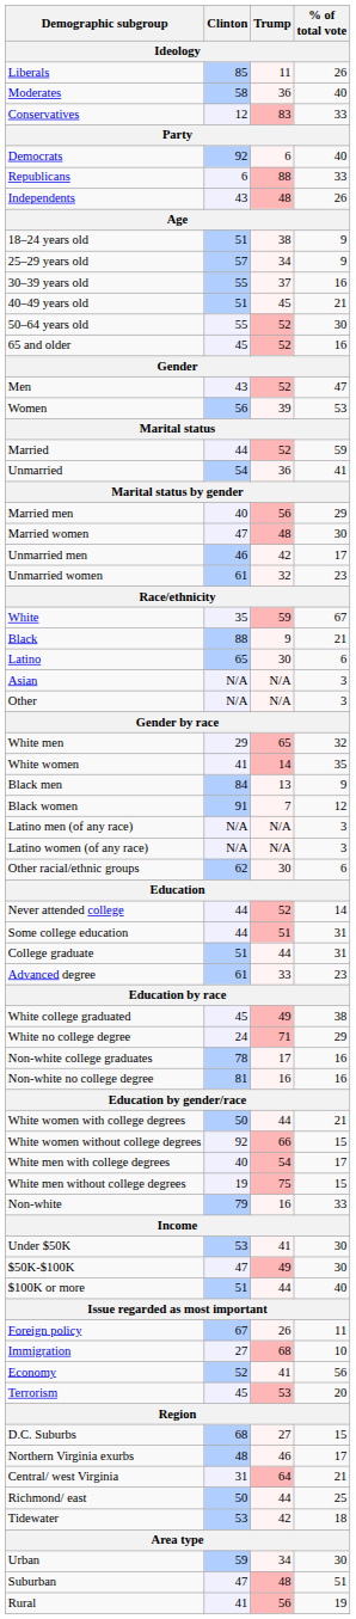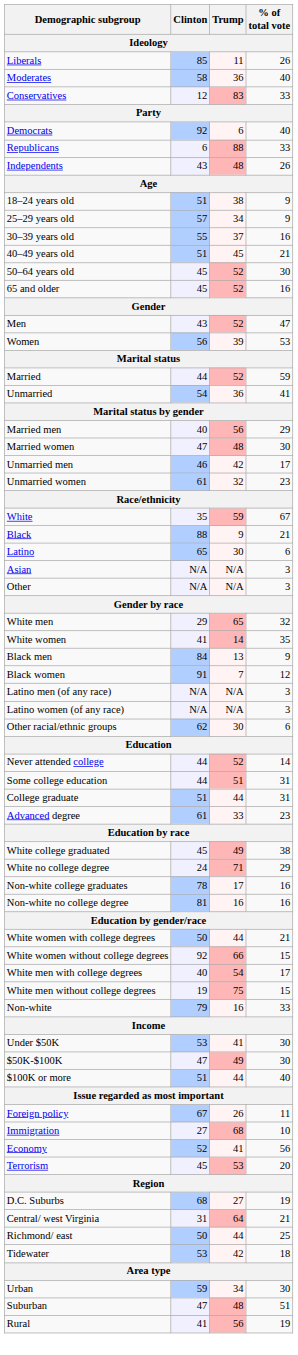 <table class="wikitable sortable" style="font-size:90%; line-height:1.2">
 <tr>
 <th>Demographic subgroup</th>
 <th>Clinton</th>
 <th>Trump</th>
 <th>% of<br>total vote</th>
 </tr>
 <tr>
 <th colspan="4">Ideology</th>
 </tr>
 <tr>
 <td><a href='#'>Liberals</a></td>
 <td style="text-align:right; background:#B0CEFF;">85</td>
 <td style="text-align:right; background:#FFF3F3;">11</td>
 <td style="text-align:right;">26</td>
 </tr>
 <tr>
 <td><a href='#'>Moderates</a></td>
 <td style="text-align:right; background:#B0CEFF;">58</td>
 <td style="text-align:right; background:#FFF3F3;">36</td>
 <td style="text-align:right;">40</td>
 </tr>
 <tr>
 <td><a href='#'>Conservatives</a></td>
 <td style="text-align:right; background:#F0F0FF;">12</td>
 <td style="text-align:right; background:#FFB6B6;">83</td>
 <td style="text-align:right;">33</td>
 </tr>
 <tr>
 <th colspan="4">Party</th>
 </tr>
 <tr>
 <td><a href='#'>Democrats</a></td>
 <td style="text-align:right; background:#B0CEFF;">92</td>
 <td style="text-align:right; background:#FFF3F3;">6</td>
 <td style="text-align:right;">40</td>
 </tr>
 <tr>
 <td><a href='#'>Republicans</a></td>
 <td style="text-align:right; background:#F0F0FF;">6</td>
 <td style="text-align:right; background:#FFB6B6;">88</td>
 <td style="text-align:right;">33</td>
 </tr>
 <tr>
 <td><a href='#'>Independents</a></td>
 <td style="text-align:right; background:#F0F0FF;">43</td>
 <td style="text-align:right; background:#ffb6b6;">48</td>
 <td style="text-align:right;">26</td>
 </tr>
 <tr>
 <th colspan="4">Age</th>
 </tr>
 <tr>
 <td>18–24 years old</td>
 <td style="text-align:right; background:#b0ceff;">51</td>
 <td style="text-align:right; background:#fff3f3;">38</td>
 <td style="text-align:right;">9</td>
 </tr>
 <tr>
 <td>25–29 years old</td>
 <td style="text-align:right; background:#b0ceff;">57</td>
 <td style="text-align:right; background:#fff3f3;">34</td>
 <td style="text-align:right;">9</td>
 </tr>
 <tr>
 <td>30–39 years old</td>
 <td style="text-align:right; background:#b0ceff;">55</td>
 <td style="text-align:right; background:#fff3f3;">37</td>
 <td style="text-align:right;">16</td>
 </tr>
 <tr>
 <td>40–49 years old</td>
 <td style="text-align:right; background:#b0ceff;">51</td>
 <td style="text-align:right; background:#fff3f3;">45</td>
 <td style="text-align:right;">21</td>
 </tr>
 <tr>
 <td>50–64 years old</td>
-<td style="text-align:right; background:#f0f0ff;">55</td>
+<td style="text-align:right; background:#f0f0ff;">45</td>
 <td style="text-align:right; background:#ffb6b6;">52</td>
 <td style="text-align:right;">30</td>
 </tr>
 <tr>
 <td>65 and older</td>
 <td style="text-align:right; background:#f0f0ff;">45</td>
 <td style="text-align:right; background:#ffb6b6;">52</td>
 <td style="text-align:right;">16</td>
 </tr>
 <tr>
 <th colspan="4">Gender</th>
 </tr>
 <tr>
 <td>Men</td>
 <td style="text-align:right; background:#f0f0ff;">43</td>
 <td style="text-align:right; background:#ffb6b6;">52</td>
 <td style="text-align:right;">47</td>
 </tr>
 <tr>
 <td>Women</td>
 <td style="text-align:right; background:#b0ceff;">56</td>
 <td style="text-align:right; background:#fff3f3;">39</td>
 <td style="text-align:right;">53</td>
 </tr>
 <tr>
 <th colspan="4">Marital status</th>
 </tr>
 <tr>
 <td>Married</td>
 <td style="text-align:right; background:#f0f0ff;">44</td>
 <td style="text-align:right; background:#ffb6b6;">52</td>
 <td style="text-align:right;">59</td>
 </tr>
 <tr>
 <td>Unmarried</td>
 <td style="text-align:right; background:#b0ceff;">54</td>
 <td style="text-align:right; background:#fff3f3;">36</td>
 <td style="text-align:right;">41</td>
 </tr>
 <tr>
 <th colspan="4">Marital status by gender</th>
 </tr>
 <tr>
 <td>Married men</td>
 <td style="text-align:right; background:#f0f0ff;">40</td>
 <td style="text-align:right; background:#ffb6b6;">56</td>
 <td style="text-align:right;">29</td>
 </tr>
 <tr>
 <td>Married women</td>
 <td style="text-align:right; background:#f0f0ff;">47</td>
 <td style="text-align:right; background:#ffb6b6;">48</td>
 <td style="text-align:right;">30</td>
 </tr>
 <tr>
 <td>Unmarried men</td>
 <td style="text-align:right; background:#b0ceff;">46</td>
 <td style="text-align:right; background:#fff3f3;">42</td>
 <td style="text-align:right;">17</td>
 </tr>
 <tr>
 <td>Unmarried women</td>
 <td style="text-align:right; background:#b0ceff;">61</td>
 <td style="text-align:right; background:#fff3f3;">32</td>
 <td style="text-align:right;">23</td>
 </tr>
 <tr>
 <th colspan="4">Race/ethnicity</th>
 </tr>
 <tr>
 <td><a href='#'>White</a></td>
 <td style="text-align:right; background:#f0f0ff;">35</td>
 <td style="text-align:right; background:#ffb6b6;">59</td>
 <td style="text-align:right;">67</td>
 </tr>
 <tr>
 <td><a href='#'>Black</a></td>
 <td style="text-align:right; background:#b0ceff;">88</td>
 <td style="text-align:right; background:#fff3f3;">9</td>
 <td style="text-align:right;">21</td>
 </tr>
 <tr>
 <td><a href='#'>Latino</a></td>
 <td style="text-align:right; background:#b0ceff;">65</td>
 <td style="text-align:right; background:#fff3f3;">30</td>
 <td style="text-align:right;">6</td>
 </tr>
 <tr>
 <td><a href='#'>Asian</a></td>
 <td style="text-align:right; background:#f0f0ff;">N/A</td>
 <td style="text-align:right; background:#fff3f3;">N/A</td>
 <td style="text-align:right;">3</td>
 </tr>
 <tr>
 <td>Other</td>
 <td style="text-align:right; background:#f0f0ff;">N/A</td>
 <td style="text-align:right; background:#fff3f3;">N/A</td>
 <td style="text-align:right;">3</td>
 </tr>
 <tr>
 <th colspan="4">Gender by race</th>
 </tr>
 <tr>
 <td>White men</td>
 <td style="text-align:right; background:#f0f0ff;">29</td>
 <td style="text-align:right; background:#ffb6b6;">65</td>
 <td style="text-align:right;">32</td>
 </tr>
 <tr>
 <td>White women</td>
 <td style="text-align:right; background:#f0f0ff;">41</td>
 <td style="text-align:right; background:#ffb6b6;">14</td>
 <td style="text-align:right;">35</td>
 </tr>
 <tr>
 <td>Black men</td>
 <td style="text-align:right; background:#b0ceff;">84</td>
 <td style="text-align:right; background:#fff3f3;">13</td>
 <td style="text-align:right;">9</td>
 </tr>
 <tr>
 <td>Black women</td>
 <td style="text-align:right; background:#b0ceff;">91</td>
 <td style="text-align:right; background:#fff3f3;">7</td>
 <td style="text-align:right;">12</td>
 </tr>
 <tr>
 <td>Latino men (of any race)</td>
 <td style="text-align:right; background:#f0f0ff;">N/A</td>
 <td style="text-align:right; background:#fff3f3;">N/A</td>
 <td style="text-align:right;">3</td>
 </tr>
 <tr>
 <td>Latino women (of any race)</td>
 <td style="text-align:right; background:#f0f0ff;">N/A</td>
 <td style="text-align:right; background:#fff3f3;">N/A</td>
 <td style="text-align:right;">3</td>
 </tr>
 <tr>
 <td>Other racial/ethnic groups</td>
 <td style="text-align:right; background:#b0ceff;">62</td>
 <td style="text-align:right; background:#fff3f3;">30</td>
 <td style="text-align:right;">6</td>
 </tr>
 <tr>
 <th colspan="4">Education</th>
 </tr>
 <tr>
 <td>Never attended <a href='#'>college</a></td>
 <td style="text-align:right; background:#f0f0ff;">44</td>
 <td style="text-align:right; background:#ffb6b6;">52</td>
 <td style="text-align:right;">14</td>
 </tr>
 <tr>
 <td>Some college education</td>
 <td style="text-align:right; background:#f0f0ff;">44</td>
 <td style="text-align:right; background:#ffb6b6;">51</td>
 <td style="text-align:right;">31</td>
 </tr>
 <tr>
 <td>College graduate</td>
 <td style="text-align:right; background:#b0ceff">51</td>
 <td style="text-align:right; background:#fff3f3;">44</td>
 <td style="text-align:right;">31</td>
 </tr>
 <tr>
 <td><a href='#'>Advanced</a> degree</td>
 <td style="text-align:right; background:#b0ceff;">61</td>
 <td style="text-align:right; background:#fff3f3;">33</td>
 <td style="text-align:right;">23</td>
 </tr>
 <tr>
 <th colspan="4">Education by race</th>
 </tr>
 <tr>
 <td>White college graduated</td>
 <td style="text-align:right; background:#f0f0ff;">45</td>
 <td style="text-align:right; background:#ffb6b6;">49</td>
 <td style="text-align:right;">38</td>
 </tr>
 <tr>
 <td>White no college degree</td>
 <td style="text-align:right; background:#f0f0ff;">24</td>
 <td style="text-align:right; background:#ffb6b6;">71</td>
 <td style="text-align:right;">29</td>
 </tr>
 <tr>
 <td>Non-white college graduates</td>
 <td style="text-align:right; background:#b0ceff;">78</td>
 <td style="text-align:right; background:#fff3f3;">17</td>
 <td style="text-align:right;">16</td>
 </tr>
 <tr>
 <td>Non-white no college degree</td>
 <td style="text-align:right; background:#b0ceff;">81</td>
 <td style="text-align:right; background:#fff3f3;">16</td>
 <td style="text-align:right;">16</td>
 </tr>
 <tr>
 <th colspan="4">Education by gender/race</th>
 </tr>
 <tr>
 <td>White women with college degrees</td>
 <td style="text-align:right; background:#b0ceff;">50</td>
 <td style="text-align:right; background:#fff3f3;">44</td>
 <td style="text-align:right;">21</td>
 </tr>
 <tr>
 <td>White women without college degrees</td>
 <td style="text-align:right; background:#f0f0ff;">92</td>
 <td style="text-align:right; background:#ffb6b6;">66</td>
 <td style="text-align:right;">15</td>
 </tr>
 <tr>
 <td>White men with college degrees</td>
 <td style="text-align:right; background:#f0f0ff;">40</td>
 <td style="text-align:right; background:#ffb6b6;">54</td>
 <td style="text-align:right;">17</td>
 </tr>
 <tr>
 <td>White men without college degrees</td>
 <td style="text-align:right; background:#f0f0ff;">19</td>
 <td style="text-align:right; background:#ffb6b6;">75</td>
 <td style="text-align:right;">15</td>
 </tr>
 <tr>
 <td>Non-white</td>
 <td style="text-align:right; background:#b0ceff;">79</td>
 <td style="text-align:right; background:#fff3f3;">16</td>
 <td style="text-align:right;">33</td>
 </tr>
 <tr>
 <th colspan="4">Income</th>
 </tr>
 <tr>
 <td>Under $50K</td>
 <td style="text-align:right; background:#b0ceff;">53</td>
 <td style="text-align:right; background:#fff3f3;">41</td>
 <td style="text-align:right;">30</td>
 </tr>
 <tr>
 <td>$50K-$100K</td>
 <td style="text-align:right; background:#f0f0ff;">47</td>
 <td style="text-align:right; background:#ffb6b6;">49</td>
 <td style="text-align:right;">30</td>
 </tr>
 <tr>
 <td>$100K or more</td>
 <td style="text-align:right; background:#b0ceff;">51</td>
 <td style="text-align:right; background:#fff3f3;">44</td>
 <td style="text-align:right;">40</td>
 </tr>
 <tr>
 <th colspan="4">Issue regarded as most important</th>
 </tr>
 <tr>
 <td><a href='#'>Foreign policy</a></td>
 <td style="text-align:right; background:#b0ceff;">67</td>
 <td style="text-align:right; background:#fff3f3;">26</td>
 <td style="text-align:right;">11</td>
 </tr>
 <tr>
 <td><a href='#'>Immigration</a></td>
 <td style="text-align:right; background:#f0f0ff;">27</td>
 <td style="text-align:right; background:#ffb6b6;">68</td>
 <td style="text-align:right;">10</td>
 </tr>
 <tr>
 <td><a href='#'>Economy</a></td>
 <td style="text-align:right; background:#b0ceff;">52</td>
 <td style="text-align:right; background:#fff3f3;">41</td>
 <td style="text-align:right;">56</td>
 </tr>
 <tr>
 <td><a href='#'>Terrorism</a></td>
 <td style="text-align:right; background:#f0f0ff;">45</td>
 <td style="text-align:right; background:#ffb6b6;">53</td>
 <td style="text-align:right;">20</td>
 </tr>
 <tr>
 <th colspan="4">Region</th>
 </tr>
 <tr>
 <td>D.C. Suburbs</td>
 <td style="text-align:right; background:#b0ceff;">68</td>
 <td style="text-align:right; background:#fff3f3;">27</td>
-<td style="text-align:right;">15</td>
-</tr>
-<tr>
-<td>Northern Virginia exurbs</td>
-<td style="text-align:right; background:#b0ceff;">48</td>
-<td style="text-align:right; background:#fff3f3;">46</td>
-<td style="text-align:right;">17</td>
+<td style="text-align:right;">19</td>
 </tr>
 <tr>
 <td>Central/ west Virginia</td>
 <td style="text-align:right; background:#f0f0ff;">31</td>
 <td style="text-align:right; background:#ffb6b6;">64</td>
 <td style="text-align:right;">21</td>
 </tr>
 <tr>
 <td>Richmond/ east</td>
 <td style="text-align:right; background:#b0ceff;">50</td>
 <td style="text-align:right; background:#fff3f3;">44</td>
 <td style="text-align:right;">25</td>
 </tr>
 <tr>
 <td>Tidewater</td>
 <td style="text-align:right; background:#b0ceff;">53</td>
 <td style="text-align:right; background:#fff3f3;">42</td>
 <td style="text-align:right;">18</td>
 </tr>
 <tr>
 <th colspan="4">Area type</th>
 </tr>
 <tr>
 <td>Urban</td>
 <td style="text-align:right; background:#b0ceff;">59</td>
 <td style="text-align:right; background:#fff3f3;">34</td>
 <td style="text-align:right;">30</td>
 </tr>
 <tr>
 <td>Suburban</td>
 <td style="text-align:right; background:#f0f0ff;">47</td>
 <td style="text-align:right; background:#FFB6B6;">48</td>
 <td style="text-align:right;">51</td>
 </tr>
 <tr>
 <td>Rural</td>
 <td style="text-align:right; background:#F0F0FF;">41</td>
 <td style="text-align:right; background:#FFB6B6;">56</td>
 <td style="text-align:right;">19</td>
 </tr>
 </table>
